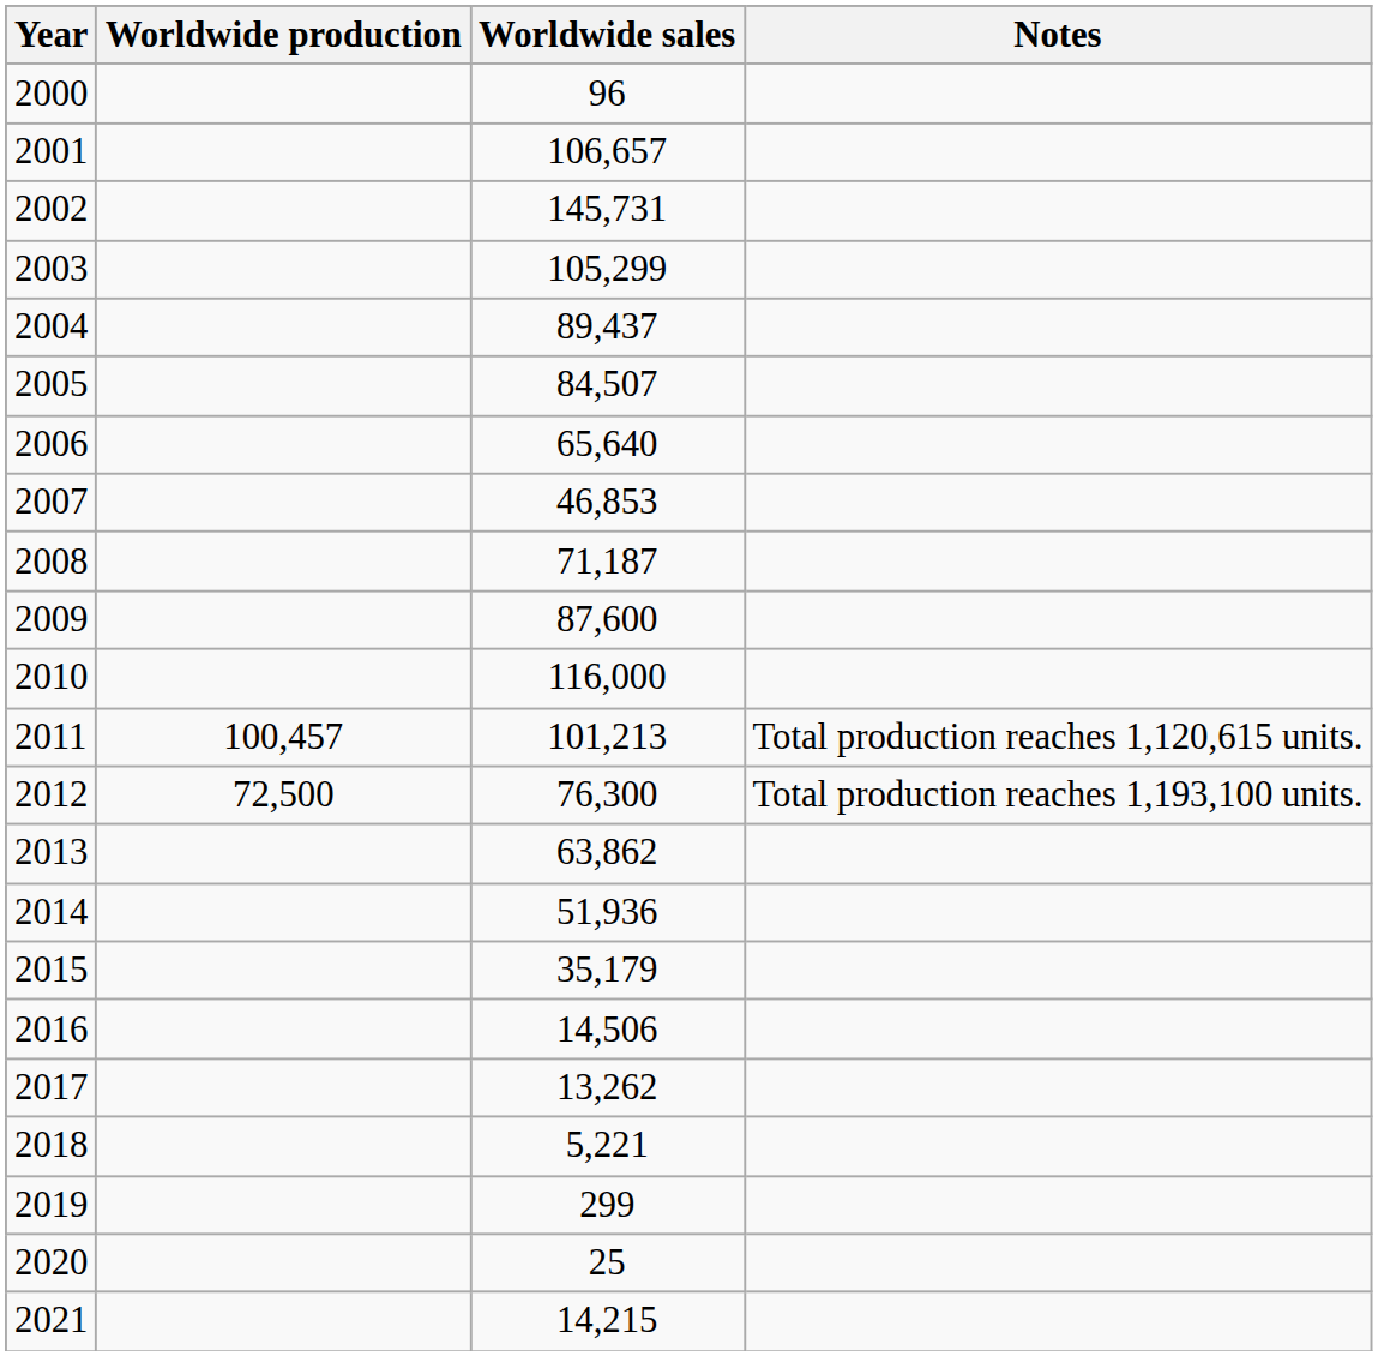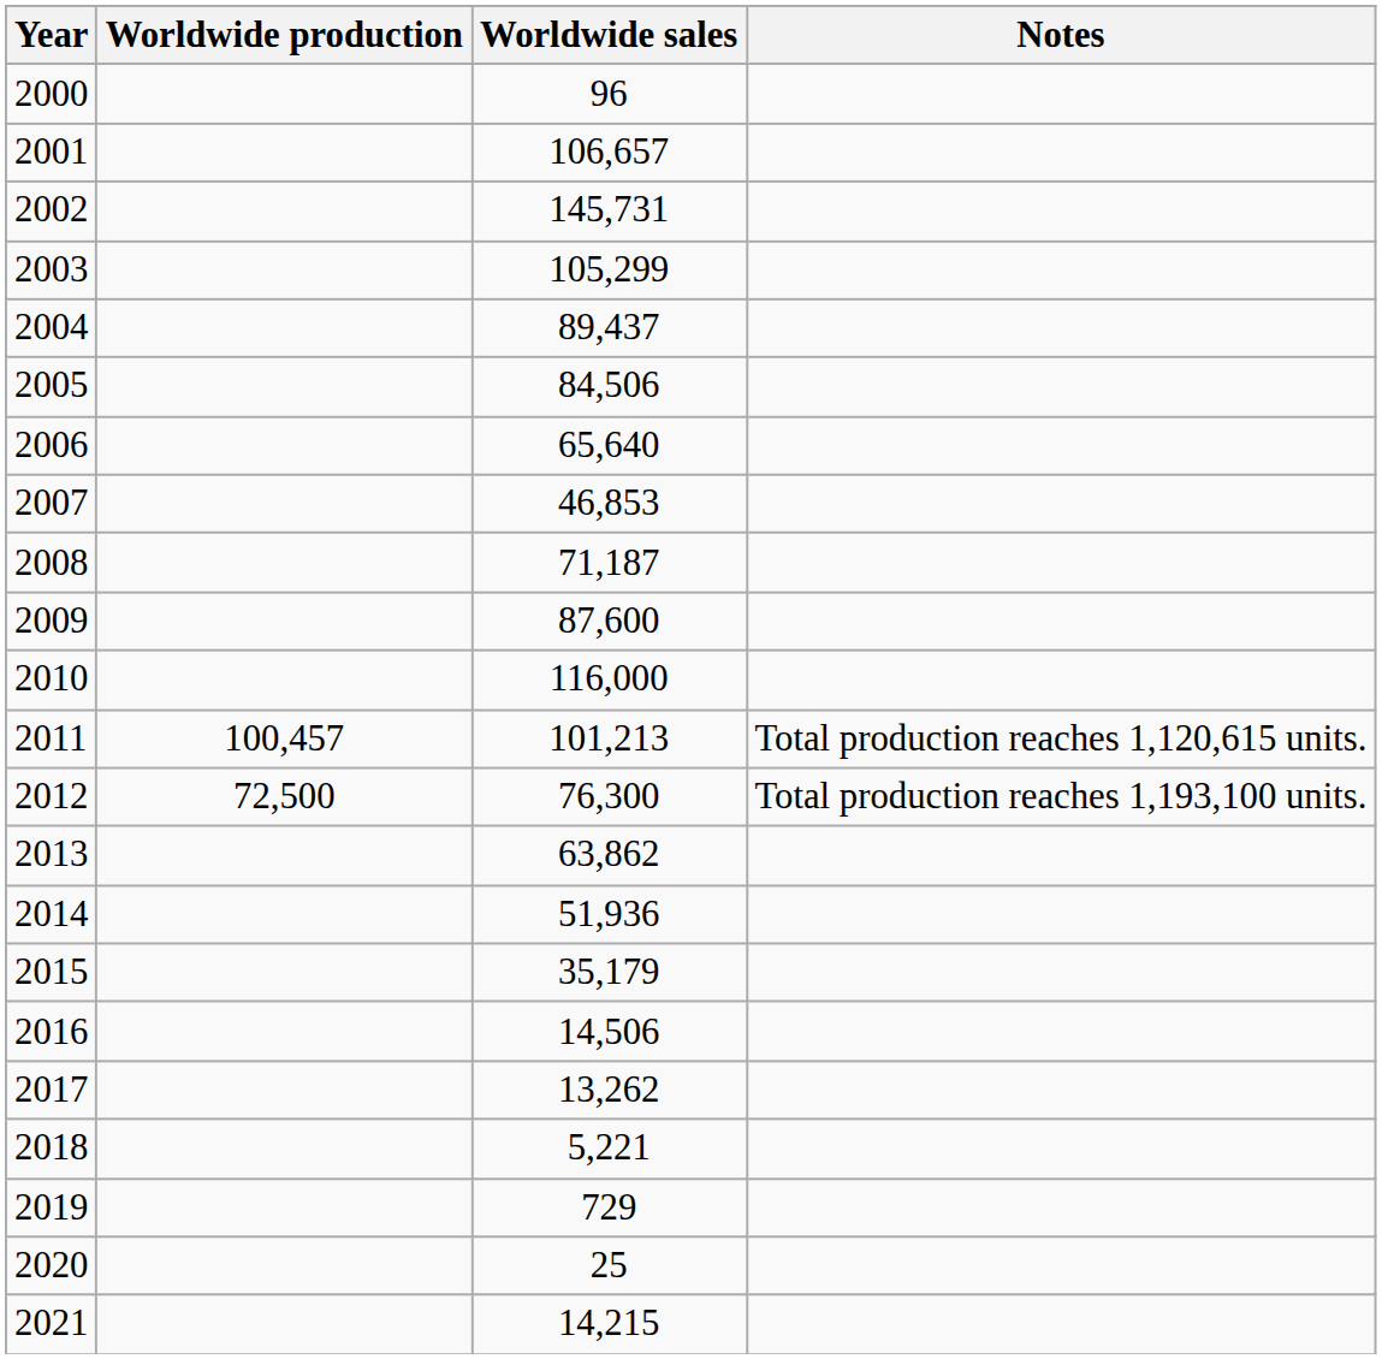 <table class="wikitable">
 <tr>
 <th>Year</th>
 <th>Worldwide production</th>
 <th>Worldwide sales</th>
 <th>Notes</th>
 </tr>
 <tr>
 <td>2000</td>
 <td></td>
 <td align="center">96</td>
 <td></td>
 </tr>
 <tr>
 <td>2001</td>
 <td></td>
 <td align="center">106,657</td>
 <td></td>
 </tr>
 <tr>
 <td>2002</td>
 <td></td>
 <td align="center">145,731</td>
 <td></td>
 </tr>
 <tr>
 <td>2003</td>
 <td></td>
 <td align="center">105,299</td>
 <td></td>
 </tr>
 <tr>
 <td>2004</td>
 <td></td>
 <td align="center">89,437</td>
 <td></td>
 </tr>
 <tr>
 <td>2005</td>
 <td></td>
-<td align="center">84,507</td>
+<td align="center">84,506</td>
 <td></td>
 </tr>
 <tr>
 <td>2006</td>
 <td></td>
 <td align="center">65,640</td>
 <td></td>
 </tr>
 <tr>
 <td>2007</td>
 <td></td>
 <td align="center">46,853</td>
 <td></td>
 </tr>
 <tr>
 <td>2008</td>
 <td></td>
 <td align="center">71,187</td>
 <td></td>
 </tr>
 <tr>
 <td>2009</td>
 <td></td>
 <td align="center">87,600</td>
 <td></td>
 </tr>
 <tr>
 <td>2010</td>
 <td></td>
 <td align="center">116,000</td>
 <td></td>
 </tr>
 <tr>
 <td>2011</td>
 <td align="center">100,457</td>
 <td align="center">101,213</td>
 <td>Total production reaches 1,120,615 units.</td>
 </tr>
 <tr>
 <td>2012</td>
 <td align="center">72,500</td>
 <td align="center">76,300</td>
 <td>Total production reaches 1,193,100 units.</td>
 </tr>
 <tr>
 <td>2013</td>
 <td></td>
 <td align="center">63,862</td>
 <td></td>
 </tr>
 <tr>
 <td>2014</td>
 <td></td>
 <td align="center">51,936</td>
 <td></td>
 </tr>
 <tr>
 <td>2015</td>
 <td></td>
 <td align="center">35,179</td>
 <td></td>
 </tr>
 <tr>
 <td>2016</td>
 <td></td>
 <td align="center">14,506</td>
 <td></td>
 </tr>
 <tr>
 <td>2017</td>
 <td></td>
 <td align="center">13,262</td>
 <td></td>
 </tr>
 <tr>
 <td>2018</td>
 <td></td>
 <td align="center">5,221</td>
 <td></td>
 </tr>
 <tr>
 <td>2019</td>
 <td></td>
-<td align="center">299</td>
+<td align="center">729</td>
 <td></td>
 </tr>
 <tr>
 <td>2020</td>
 <td></td>
 <td align="center">25</td>
 <td></td>
 </tr>
 <tr>
 <td>2021</td>
 <td></td>
 <td align="center">14,215</td>
 <td></td>
 </tr>
 </table>
